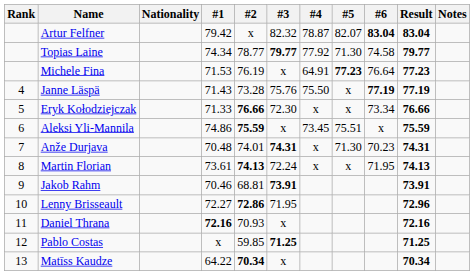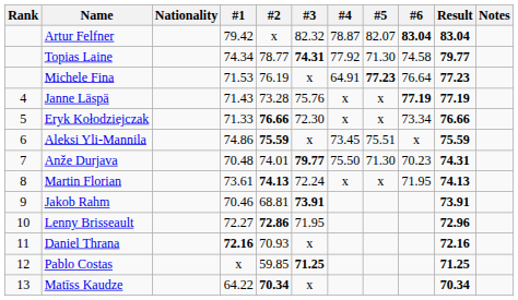 <table class="wikitable sortable" style="text-align:center">
 <tr>
 <th>Rank</th>
 <th>Name</th>
 <th>Nationality</th>
 <th>#1</th>
 <th>#2</th>
 <th>#3</th>
 <th>#4</th>
 <th>#5</th>
 <th>#6</th>
 <th>Result</th>
 <th>Notes</th>
 </tr>
 <tr>
 <td></td>
 <td align=left><a href='#'>Artur Felfner</a></td>
 <td align=left></td>
 <td>79.42</td>
 <td>x</td>
 <td>82.32</td>
 <td>78.87</td>
 <td>82.07</td>
 <td><strong>83.04</strong></td>
 <td><strong>83.04</strong></td>
 <td></td>
 </tr>
 <tr>
 <td></td>
 <td align=left><a href='#'>Topias Laine</a></td>
 <td align=left></td>
 <td>74.34</td>
 <td>78.77</td>
-<td><strong>79.77</strong></td>
+<td><strong>74.31</strong></td>
 <td>77.92</td>
 <td>71.30</td>
 <td>74.58</td>
 <td><strong>79.77</strong></td>
 <td></td>
 </tr>
 <tr>
 <td></td>
 <td align=left><a href='#'>Michele Fina</a></td>
 <td align=left></td>
 <td>71.53</td>
 <td>76.19</td>
 <td>x</td>
 <td>64.91</td>
 <td><strong>77.23</strong></td>
 <td>76.64</td>
 <td><strong>77.23</strong></td>
 <td></td>
 </tr>
 <tr>
 <td>4</td>
 <td align=left><a href='#'>Janne Läspä</a></td>
 <td align=left></td>
 <td>71.43</td>
 <td>73.28</td>
 <td>75.76</td>
-<td>75.50</td>
+<td>x</td>
 <td>x</td>
 <td><strong>77.19</strong></td>
 <td><strong>77.19</strong></td>
 <td></td>
 </tr>
 <tr>
 <td>5</td>
 <td align=left><a href='#'>Eryk Kołodziejczak</a></td>
 <td align=left></td>
 <td>71.33</td>
 <td><strong>76.66</strong></td>
 <td>72.30</td>
 <td>x</td>
 <td>x</td>
 <td>73.34</td>
 <td><strong>76.66</strong></td>
 <td></td>
 </tr>
 <tr>
 <td>6</td>
 <td align=left><a href='#'>Aleksi Yli-Mannila</a></td>
 <td align=left></td>
 <td>74.86</td>
 <td><strong>75.59</strong></td>
 <td>x</td>
 <td>73.45</td>
 <td>75.51</td>
 <td>x</td>
 <td><strong>75.59</strong></td>
 <td></td>
 </tr>
 <tr>
 <td>7</td>
 <td align=left><a href='#'>Anže Durjava</a></td>
 <td align=left></td>
 <td>70.48</td>
 <td>74.01</td>
-<td><strong>74.31</strong></td>
-<td>x</td>
+<td><strong>79.77</strong></td>
+<td>75.50</td>
 <td>71.30</td>
 <td>70.23</td>
 <td><strong>74.31</strong></td>
 <td></td>
 </tr>
 <tr>
 <td>8</td>
 <td align=left><a href='#'>Martin Florian</a></td>
 <td align=left></td>
 <td>73.61</td>
 <td><strong>74.13</strong></td>
 <td>72.24</td>
 <td>x</td>
 <td>x</td>
 <td>71.95</td>
 <td><strong>74.13</strong></td>
 <td></td>
 </tr>
 <tr>
 <td>9</td>
 <td align=left><a href='#'>Jakob Rahm</a></td>
 <td align=left></td>
 <td>70.46</td>
 <td>68.81</td>
 <td><strong>73.91</strong></td>
 <td></td>
 <td></td>
 <td></td>
 <td><strong>73.91</strong></td>
 <td></td>
 </tr>
 <tr>
 <td>10</td>
 <td align=left><a href='#'>Lenny Brisseault</a></td>
 <td align=left></td>
 <td>72.27</td>
 <td><strong>72.86</strong></td>
 <td>71.95</td>
 <td></td>
 <td></td>
 <td></td>
 <td><strong>72.96</strong></td>
 <td></td>
 </tr>
 <tr>
 <td>11</td>
 <td align=left><a href='#'>Daniel Thrana</a></td>
 <td align=left></td>
 <td><strong>72.16</strong></td>
 <td>70.93</td>
 <td>x</td>
 <td></td>
 <td></td>
 <td></td>
 <td><strong>72.16</strong></td>
 <td></td>
 </tr>
 <tr>
 <td>12</td>
 <td align=left><a href='#'>Pablo Costas</a></td>
 <td align=left></td>
 <td>x</td>
 <td>59.85</td>
 <td><strong>71.25</strong></td>
 <td></td>
 <td></td>
 <td></td>
 <td><strong>71.25</strong></td>
 <td></td>
 </tr>
 <tr>
 <td>13</td>
 <td align=left><a href='#'>Matīss Kaudze</a></td>
 <td align=left></td>
 <td>64.22</td>
 <td><strong>70.34</strong></td>
 <td>x</td>
 <td></td>
 <td></td>
 <td></td>
 <td><strong>70.34</strong></td>
 <td></td>
 </tr>
 </table>
